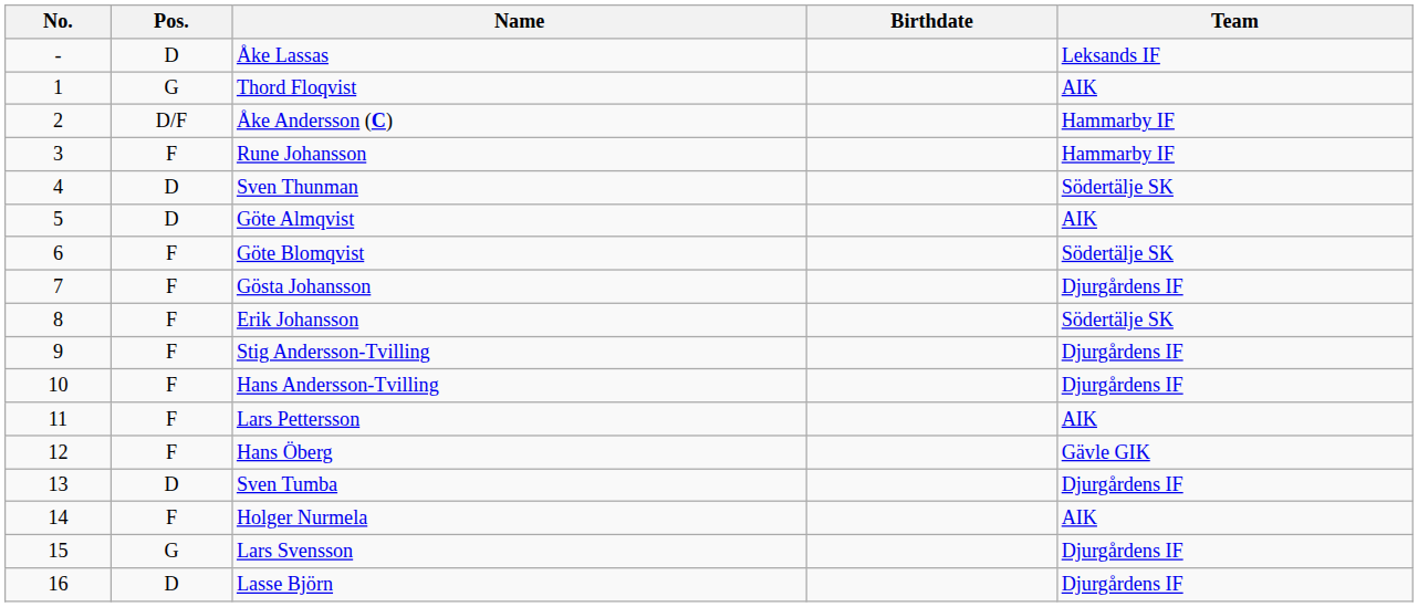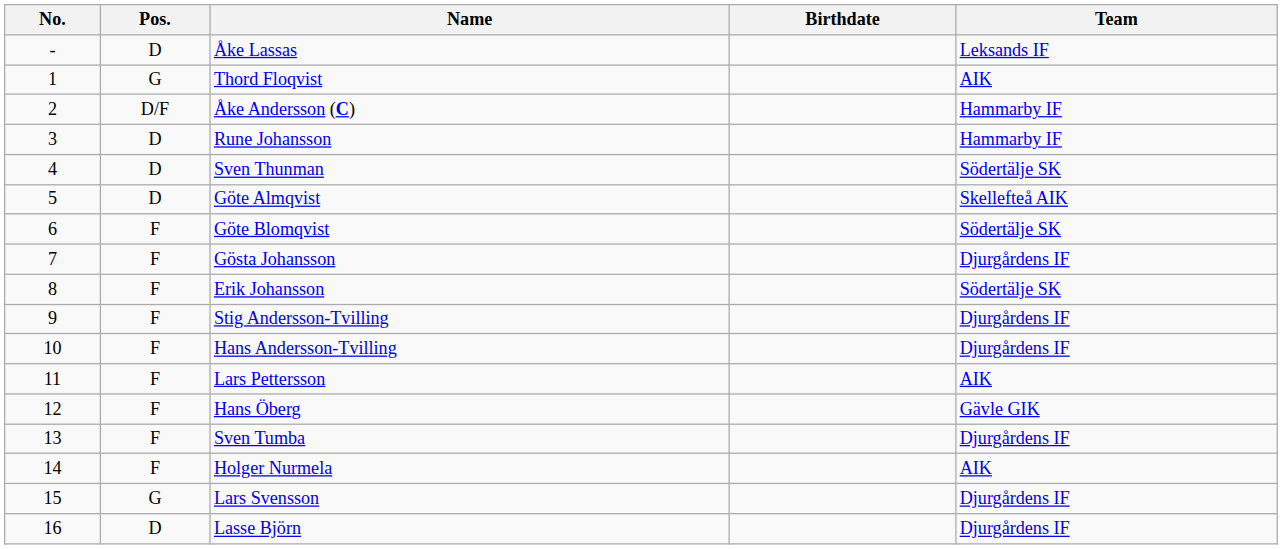 <table class="wikitable sortable" width="80%" style="font-size: 90%; text-align: center;">
 <tr>
 <th>No.</th>
 <th>Pos.</th>
 <th>Name</th>
 <th>Birthdate</th>
 <th>Team</th>
 </tr>
 <tr>
 <td>-</td>
 <td>D</td>
 <td style="text-align:left;"><a href='#'>Åke Lassas</a></td>
 <td style="text-align:right;"></td>
 <td style="text-align:left;"> <a href='#'>Leksands IF</a></td>
 </tr>
 <tr>
 <td>1</td>
 <td>G</td>
 <td style="text-align:left;"><a href='#'>Thord Floqvist</a></td>
 <td style="text-align:right;"></td>
 <td style="text-align:left;"> <a href='#'>AIK</a></td>
 </tr>
 <tr>
 <td>2</td>
 <td>D/F</td>
 <td style="text-align:left;"><a href='#'>Åke Andersson</a> (<strong><a href='#'>C</a></strong>)</td>
 <td style="text-align:right;"></td>
 <td style="text-align:left;"> <a href='#'>Hammarby IF</a></td>
 </tr>
 <tr>
 <td>3</td>
-<td>F</td>
+<td>D</td>
 <td style="text-align:left;"><a href='#'>Rune Johansson</a></td>
 <td style="text-align:right;"></td>
 <td style="text-align:left;"> <a href='#'>Hammarby IF</a></td>
 </tr>
 <tr>
 <td>4</td>
 <td>D</td>
 <td style="text-align:left;"><a href='#'>Sven Thunman</a></td>
 <td style="text-align:right;"></td>
 <td style="text-align:left;"> <a href='#'>Södertälje SK</a></td>
 </tr>
 <tr>
 <td>5</td>
 <td>D</td>
 <td style="text-align:left;"><a href='#'>Göte Almqvist</a></td>
 <td style="text-align:right;"></td>
-<td style="text-align:left;"> <a href='#'>AIK</a></td>
+<td style="text-align:left;"> <a href='#'>Skellefteå AIK</a></td>
 </tr>
 <tr>
 <td>6</td>
 <td>F</td>
 <td style="text-align:left;"><a href='#'>Göte Blomqvist</a></td>
 <td style="text-align:right;"></td>
 <td style="text-align:left;"> <a href='#'>Södertälje SK</a></td>
 </tr>
 <tr>
 <td>7</td>
 <td>F</td>
 <td style="text-align:left;"><a href='#'>Gösta Johansson</a></td>
 <td style="text-align:right;"></td>
 <td style="text-align:left;"> <a href='#'>Djurgårdens IF</a></td>
 </tr>
 <tr>
 <td>8</td>
 <td>F</td>
 <td style="text-align:left;"><a href='#'>Erik Johansson</a></td>
 <td style="text-align:right;"></td>
 <td style="text-align:left;"> <a href='#'>Södertälje SK</a></td>
 </tr>
 <tr>
 <td>9</td>
 <td>F</td>
 <td style="text-align:left;"><a href='#'>Stig Andersson-Tvilling</a></td>
 <td style="text-align:right;"></td>
 <td style="text-align:left;"> <a href='#'>Djurgårdens IF</a></td>
 </tr>
 <tr>
 <td>10</td>
 <td>F</td>
 <td style="text-align:left;"><a href='#'>Hans Andersson-Tvilling</a></td>
 <td style="text-align:right;"></td>
 <td style="text-align:left;"> <a href='#'>Djurgårdens IF</a></td>
 </tr>
 <tr>
 <td>11</td>
 <td>F</td>
 <td style="text-align:left;"><a href='#'>Lars Pettersson</a></td>
 <td style="text-align:right;"></td>
 <td style="text-align:left;"> <a href='#'>AIK</a></td>
 </tr>
 <tr>
 <td>12</td>
 <td>F</td>
 <td style="text-align:left;"><a href='#'>Hans Öberg</a></td>
 <td style="text-align:right;"></td>
 <td style="text-align:left;"> <a href='#'>Gävle GIK</a></td>
 </tr>
 <tr>
 <td>13</td>
-<td>D</td>
+<td>F</td>
 <td style="text-align:left;"><a href='#'>Sven Tumba</a></td>
 <td style="text-align:right;"></td>
 <td style="text-align:left;"> <a href='#'>Djurgårdens IF</a></td>
 </tr>
 <tr>
 <td>14</td>
 <td>F</td>
 <td style="text-align:left;"><a href='#'>Holger Nurmela</a></td>
 <td style="text-align:right;"></td>
 <td style="text-align:left;"> <a href='#'>AIK</a></td>
 </tr>
 <tr>
 <td>15</td>
 <td>G</td>
 <td style="text-align:left;"><a href='#'>Lars Svensson</a></td>
 <td style="text-align:right;"></td>
 <td style="text-align:left;"> <a href='#'>Djurgårdens IF</a></td>
 </tr>
 <tr>
 <td>16</td>
 <td>D</td>
 <td style="text-align:left;"><a href='#'>Lasse Björn</a></td>
 <td style="text-align:right;"></td>
 <td style="text-align:left;"> <a href='#'>Djurgårdens IF</a></td>
 </tr>
 </table>
